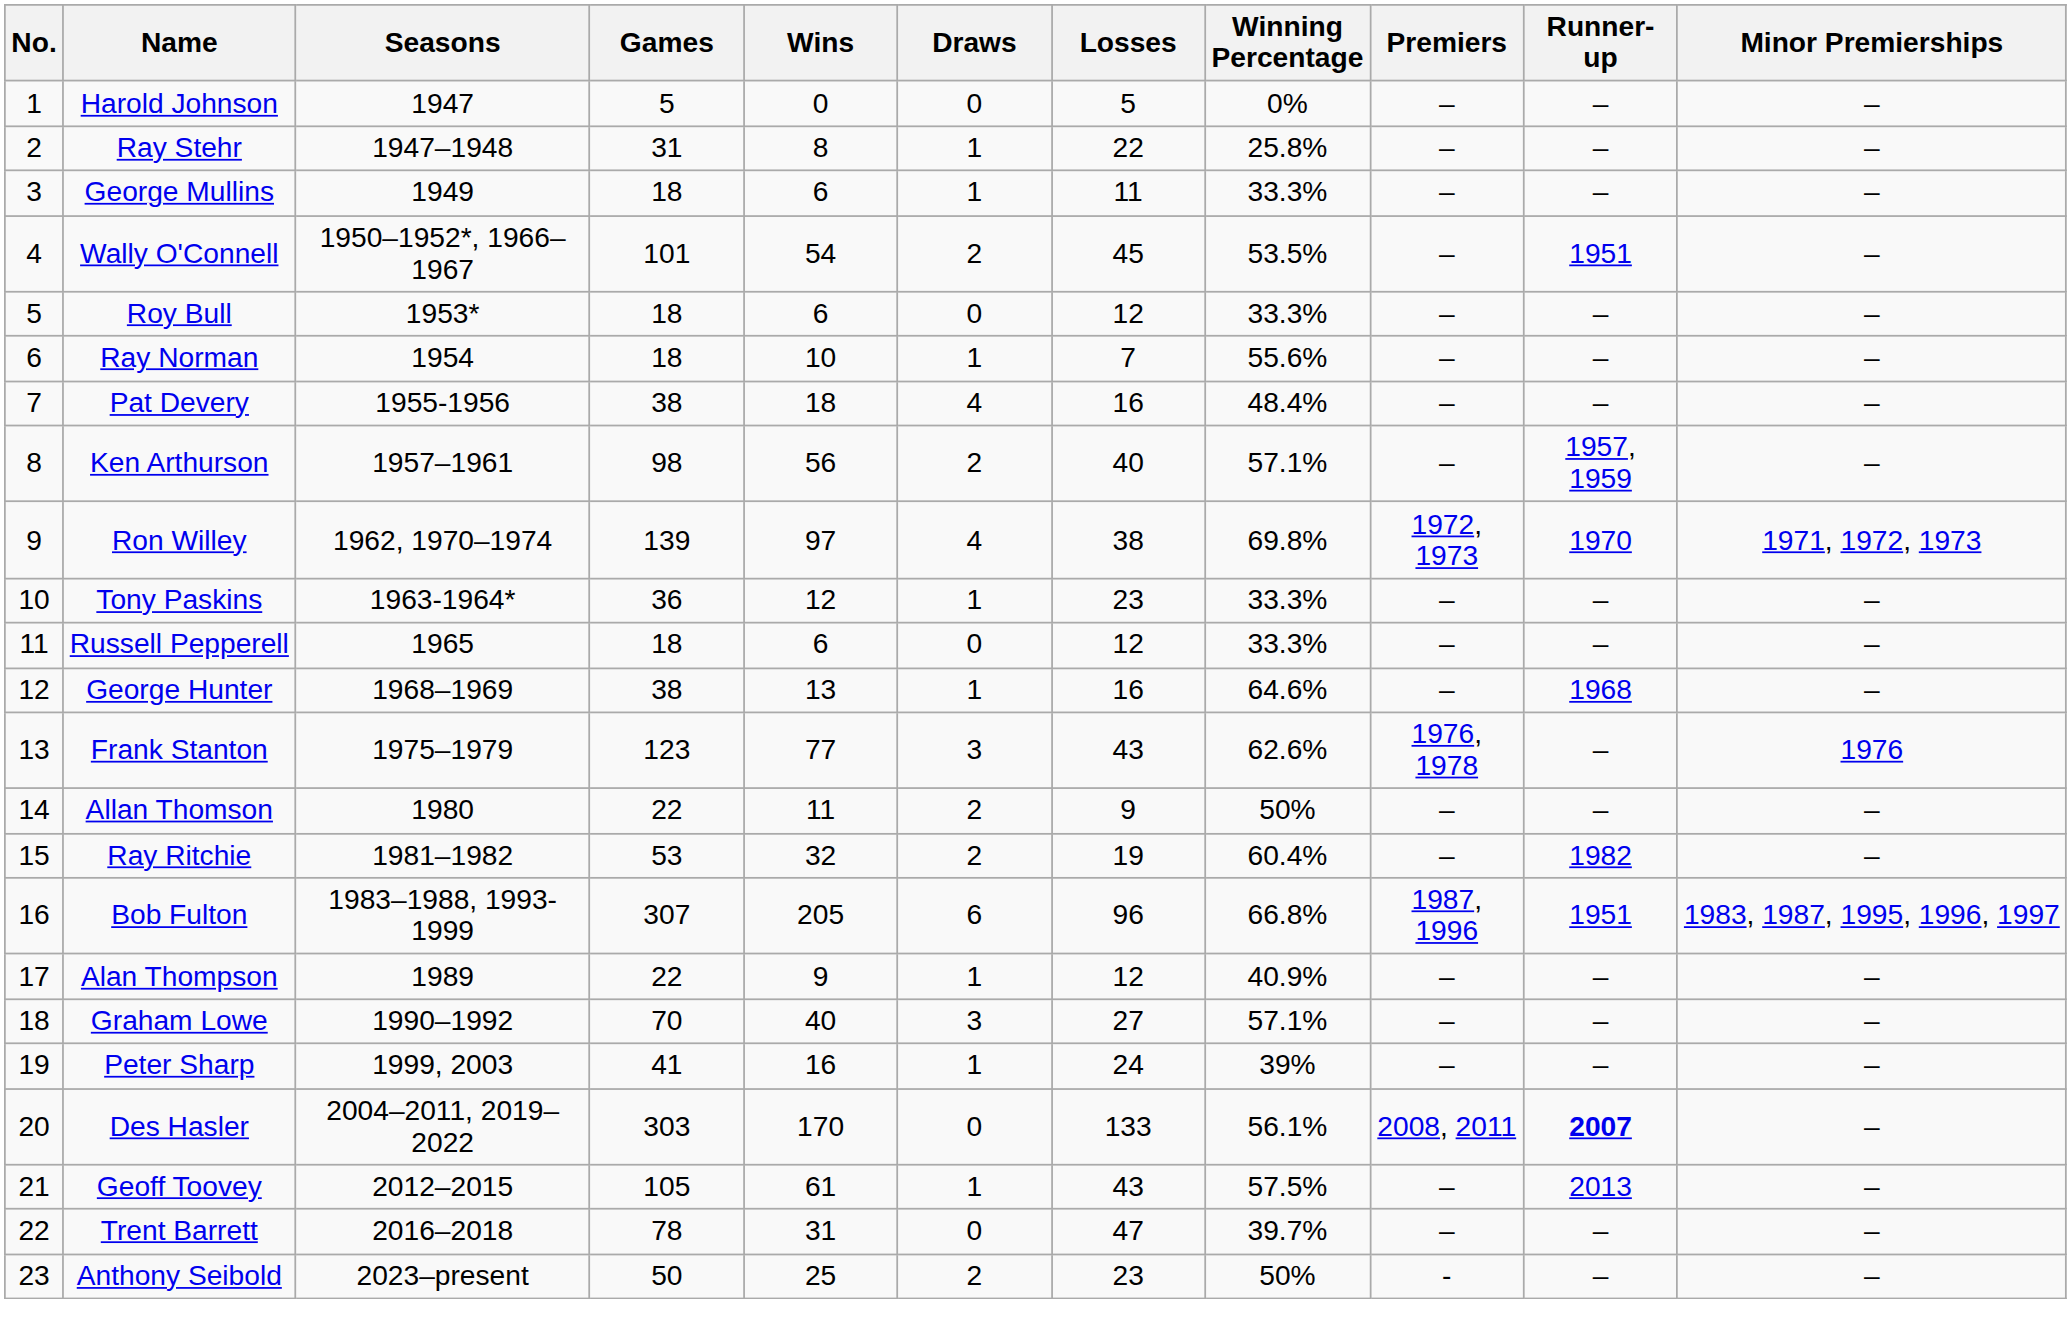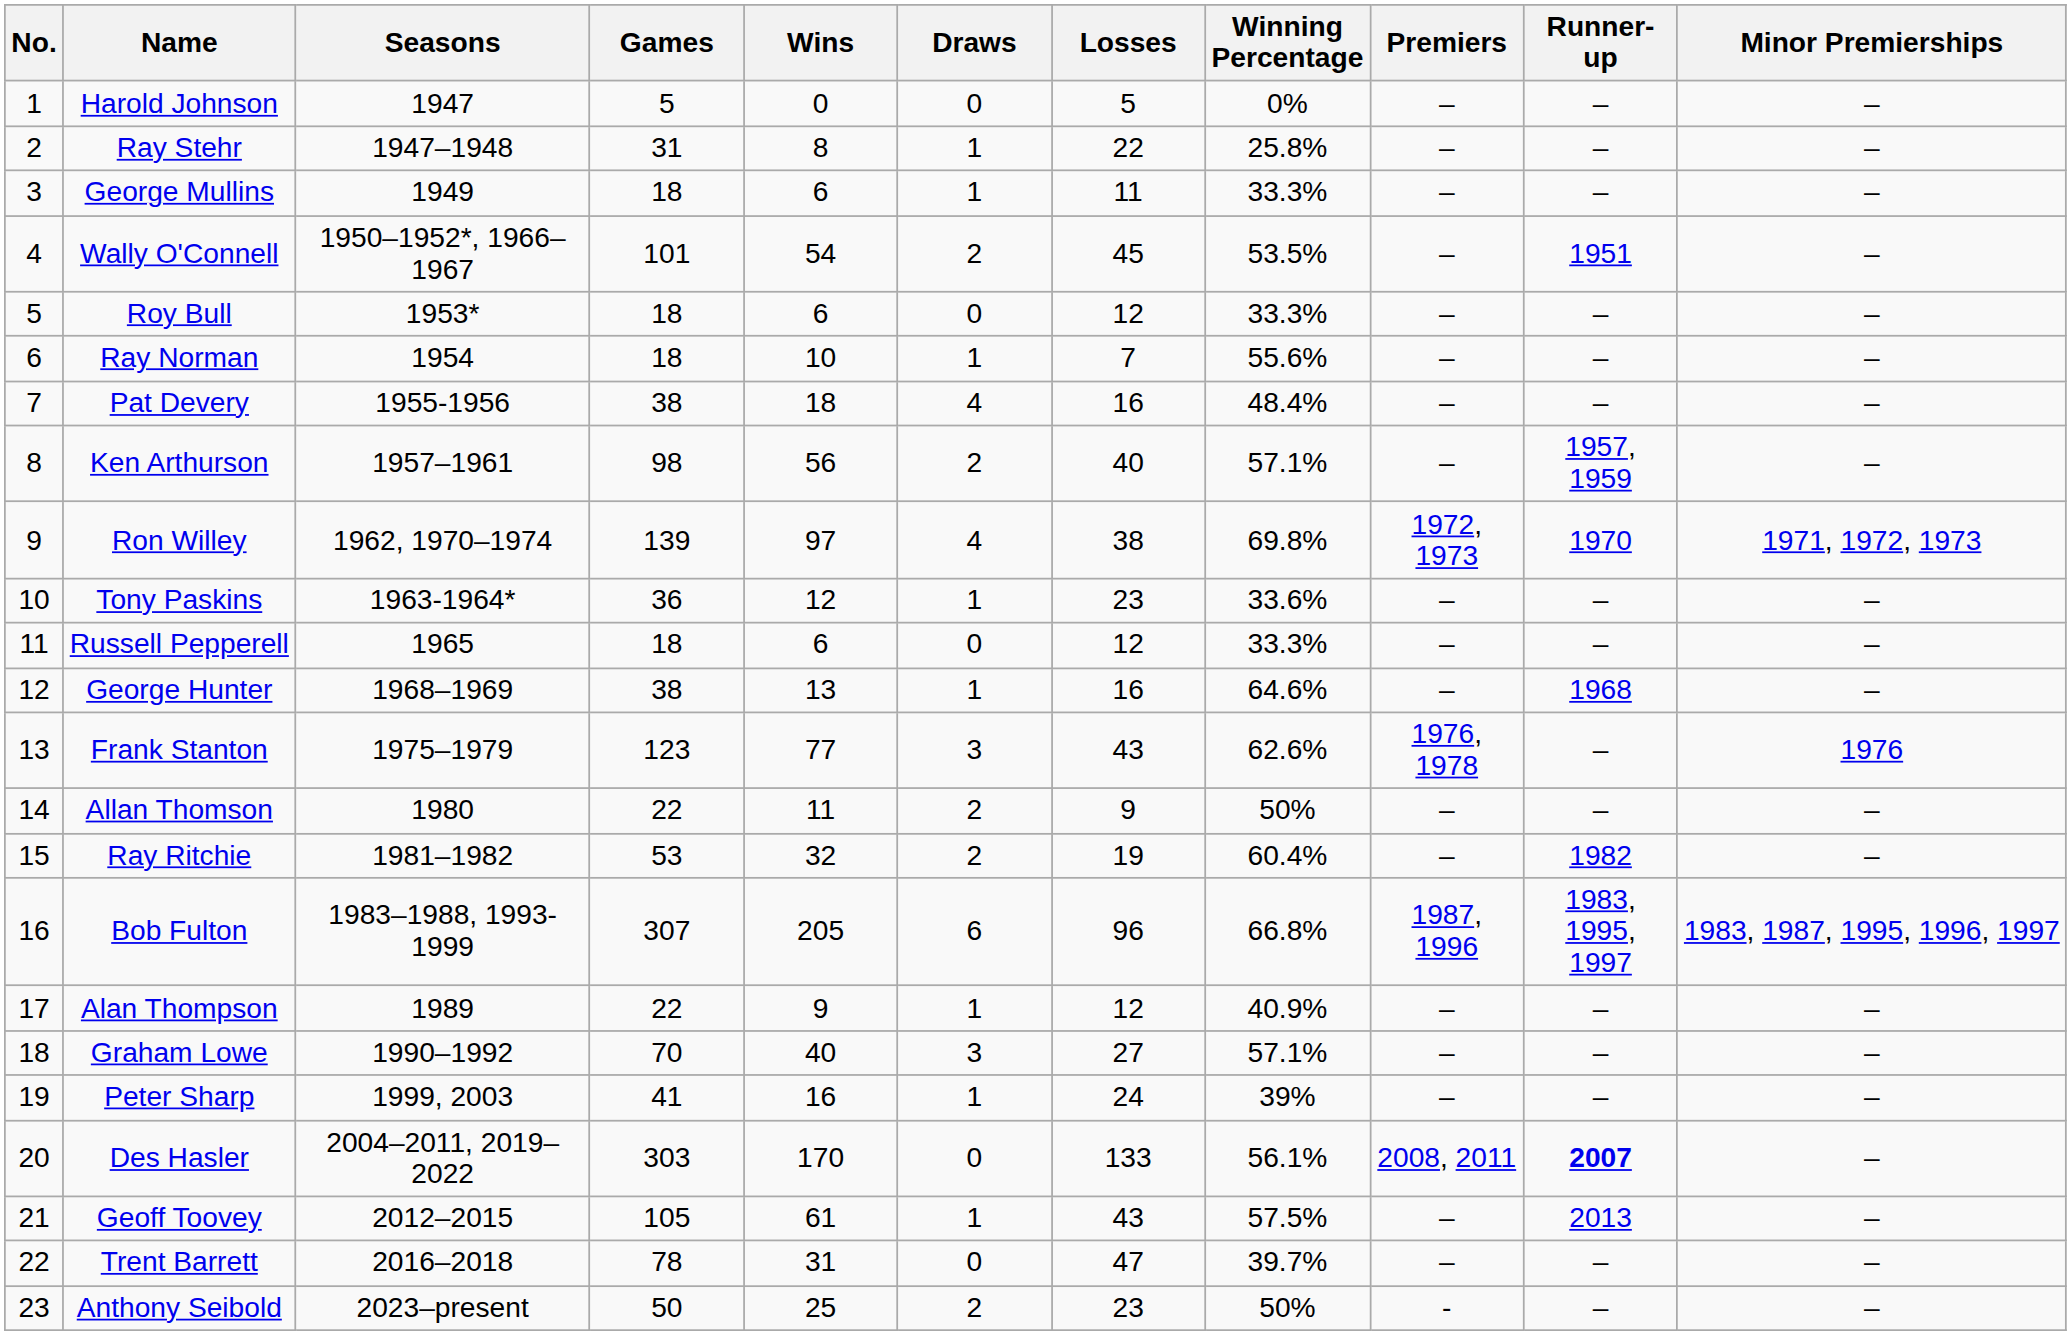 <table class="wikitable sortable" style="text-align: center;">
 <tr>
 <th>No.</th>
 <th>Name</th>
 <th style="width:10em">Seasons</th>
 <th style="width:5em" data-sort-type="number">Games</th>
 <th style="width:5em" data-sort-type="number">Wins</th>
 <th style="width:5em" data-sort-type="number">Draws</th>
 <th style="width:5em" data-sort-type="number">Losses</th>
 <th style="width:5em" data-sort-type="number">Winning Percentage</th>
 <th style="width:5em" data-sort-type="number">Premiers</th>
 <th style="width:5em" data-sort-type="number">Runner-up</th>
 <th>Minor Premierships</th>
 </tr>
 <tr>
 <td>1</td>
 <td><a href='#'>Harold Johnson</a></td>
 <td>1947</td>
 <td>5</td>
 <td>0</td>
 <td>0</td>
 <td>5</td>
 <td>0%</td>
 <td>–</td>
 <td>–</td>
 <td>–</td>
 </tr>
 <tr>
 <td>2</td>
 <td><a href='#'>Ray Stehr</a></td>
 <td>1947–1948</td>
 <td>31</td>
 <td>8</td>
 <td>1</td>
 <td>22</td>
 <td>25.8%</td>
 <td>–</td>
 <td>–</td>
 <td>–</td>
 </tr>
 <tr>
 <td>3</td>
 <td><a href='#'>George Mullins</a></td>
 <td>1949</td>
 <td>18</td>
 <td>6</td>
 <td>1</td>
 <td>11</td>
 <td>33.3%</td>
 <td>–</td>
 <td>–</td>
 <td>–</td>
 </tr>
 <tr>
 <td>4</td>
 <td><a href='#'>Wally O'Connell</a></td>
 <td>1950–1952*, 1966–1967</td>
 <td>101</td>
 <td>54</td>
 <td>2</td>
 <td>45</td>
 <td>53.5%</td>
 <td>–</td>
 <td><a href='#'>1951</a></td>
 <td>–</td>
 </tr>
 <tr>
 <td>5</td>
 <td><a href='#'>Roy Bull</a></td>
 <td>1953*</td>
 <td>18</td>
 <td>6</td>
 <td>0</td>
 <td>12</td>
 <td>33.3%</td>
 <td>–</td>
 <td>–</td>
 <td>–</td>
 </tr>
 <tr>
 <td>6</td>
 <td><a href='#'>Ray Norman</a></td>
 <td>1954</td>
 <td>18</td>
 <td>10</td>
 <td>1</td>
 <td>7</td>
 <td>55.6%</td>
 <td>–</td>
 <td>–</td>
 <td>–</td>
 </tr>
 <tr>
 <td>7</td>
 <td><a href='#'>Pat Devery</a></td>
 <td>1955-1956</td>
 <td>38</td>
 <td>18</td>
 <td>4</td>
 <td>16</td>
 <td>48.4%</td>
 <td>–</td>
 <td>–</td>
 <td>–</td>
 </tr>
 <tr>
 <td>8</td>
 <td><a href='#'>Ken Arthurson</a></td>
 <td>1957–1961</td>
 <td>98</td>
 <td>56</td>
 <td>2</td>
 <td>40</td>
 <td>57.1%</td>
 <td>–</td>
 <td><a href='#'>1957</a>, <a href='#'>1959</a></td>
 <td>–</td>
 </tr>
 <tr>
 <td>9</td>
 <td><a href='#'>Ron Willey</a></td>
 <td>1962, 1970–1974</td>
 <td>139</td>
 <td>97</td>
 <td>4</td>
 <td>38</td>
 <td>69.8%</td>
 <td><a href='#'>1972</a>, <a href='#'>1973</a></td>
 <td><a href='#'>1970</a></td>
 <td><a href='#'>1971</a>, <a href='#'>1972</a>, <a href='#'>1973</a></td>
 </tr>
 <tr>
 <td>10</td>
 <td><a href='#'>Tony Paskins</a></td>
 <td>1963-1964*</td>
 <td>36</td>
 <td>12</td>
 <td>1</td>
 <td>23</td>
-<td>33.3%</td>
+<td>33.6%</td>
 <td>–</td>
 <td>–</td>
 <td>–</td>
 </tr>
 <tr>
 <td>11</td>
 <td><a href='#'>Russell Pepperell</a></td>
 <td>1965</td>
 <td>18</td>
 <td>6</td>
 <td>0</td>
 <td>12</td>
 <td>33.3%</td>
 <td>–</td>
 <td>–</td>
 <td>–</td>
 </tr>
 <tr>
 <td>12</td>
 <td><a href='#'>George Hunter</a></td>
 <td>1968–1969</td>
 <td>38</td>
 <td>13</td>
 <td>1</td>
 <td>16</td>
 <td>64.6%</td>
 <td>–</td>
 <td><a href='#'>1968</a></td>
 <td>–</td>
 </tr>
 <tr>
 <td>13</td>
 <td><a href='#'>Frank Stanton</a></td>
 <td>1975–1979</td>
 <td>123</td>
 <td>77</td>
 <td>3</td>
 <td>43</td>
 <td>62.6%</td>
 <td><a href='#'>1976</a>, <a href='#'>1978</a></td>
 <td>–</td>
 <td><a href='#'>1976</a></td>
 </tr>
 <tr>
 <td>14</td>
 <td><a href='#'>Allan Thomson</a></td>
 <td>1980</td>
 <td>22</td>
 <td>11</td>
 <td>2</td>
 <td>9</td>
 <td>50%</td>
 <td>–</td>
 <td>–</td>
 <td>–</td>
 </tr>
 <tr>
 <td>15</td>
 <td><a href='#'>Ray Ritchie</a></td>
 <td>1981–1982</td>
 <td>53</td>
 <td>32</td>
 <td>2</td>
 <td>19</td>
 <td>60.4%</td>
 <td>–</td>
 <td><a href='#'>1982</a></td>
 <td>–</td>
 </tr>
 <tr>
 <td>16</td>
 <td><a href='#'>Bob Fulton</a></td>
 <td>1983–1988, 1993-1999</td>
 <td>307</td>
 <td>205</td>
 <td>6</td>
 <td>96</td>
 <td>66.8%</td>
 <td><a href='#'>1987</a>, <a href='#'>1996</a></td>
-<td><a href='#'>1951</a></td>
+<td><a href='#'>1983</a>, <a href='#'>1995</a>, <a href='#'>1997</a></td>
 <td><a href='#'>1983</a>, <a href='#'>1987</a>, <a href='#'>1995</a>, <a href='#'>1996</a>, <a href='#'>1997</a></td>
 </tr>
 <tr>
 <td>17</td>
 <td><a href='#'>Alan Thompson</a></td>
 <td>1989</td>
 <td>22</td>
 <td>9</td>
 <td>1</td>
 <td>12</td>
 <td>40.9%</td>
 <td>–</td>
 <td>–</td>
 <td>–</td>
 </tr>
 <tr>
 <td>18</td>
 <td><a href='#'>Graham Lowe</a></td>
 <td>1990–1992</td>
 <td>70</td>
 <td>40</td>
 <td>3</td>
 <td>27</td>
 <td>57.1%</td>
 <td>–</td>
 <td>–</td>
 <td>–</td>
 </tr>
 <tr>
 <td>19</td>
 <td><a href='#'>Peter Sharp</a></td>
 <td>1999, 2003</td>
 <td>41</td>
 <td>16</td>
 <td>1</td>
 <td>24</td>
 <td>39%</td>
 <td>–</td>
 <td>–</td>
 <td>–</td>
 </tr>
 <tr>
 <td>20</td>
 <td><a href='#'>Des Hasler</a></td>
 <td>2004–2011, 2019–2022</td>
 <td>303</td>
 <td>170</td>
 <td>0</td>
 <td>133</td>
 <td>56.1%</td>
 <td><a href='#'>2008</a>, <a href='#'>2011</a></td>
 <td><strong><a href='#'>2007</a></strong></td>
 <td>–</td>
 </tr>
 <tr>
 <td>21</td>
 <td><a href='#'>Geoff Toovey</a></td>
 <td>2012–2015</td>
 <td>105</td>
 <td>61</td>
 <td>1</td>
 <td>43</td>
 <td>57.5%</td>
 <td>–</td>
 <td><a href='#'>2013</a></td>
 <td>–</td>
 </tr>
 <tr>
 <td>22</td>
 <td><a href='#'>Trent Barrett</a></td>
 <td>2016–2018</td>
 <td>78</td>
 <td>31</td>
 <td>0</td>
 <td>47</td>
 <td>39.7%</td>
 <td>–</td>
 <td>–</td>
 <td>–</td>
 </tr>
 <tr>
 <td>23</td>
 <td><a href='#'>Anthony Seibold</a></td>
 <td>2023–present</td>
 <td>50</td>
 <td>25</td>
 <td>2</td>
 <td>23</td>
 <td>50%</td>
 <td>-</td>
 <td>–</td>
 <td>–</td>
 </tr>
 </table>
